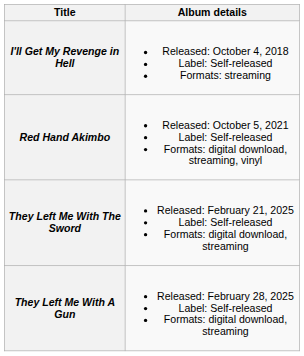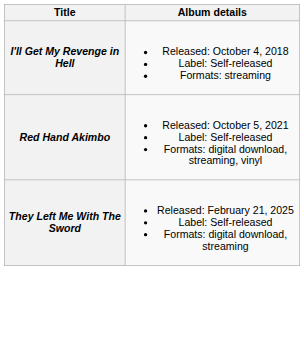 <table class="wikitable plainrowheaders" style="text-align:center;">
 <tr>
 <th scope="col" style="width:11em;">Title</th>
 <th scope="col" style="width:16em;">Album details</th>
 </tr>
 <tr>
 <th scope="row"><em>I'll Get My Revenge in Hell</em></th>
 <td><br><ul><li>Released: October 4, 2018</li><li>Label: Self-released</li><li>Formats: streaming </li></ul></td>
 </tr>
 <tr>
 <th scope="row"><em>Red Hand Akimbo</em></th>
 <td><br><ul><li>Released: October 5, 2021</li><li>Label: Self-released</li><li>Formats: digital download, streaming, vinyl</li></ul></td>
 </tr>
 <tr>
 <th scope="row"><em>They Left Me With The Sword</em></th>
 <td><br><ul><li>Released: February 21, 2025</li><li>Label: Self-released</li><li>Formats: digital download, streaming</li></ul></td>
 </tr>
-<tr>
-<th scope="row"><em>They Left Me With A Gun</em></th>
-<td><br><ul><li>Released: February 28, 2025</li><li>Label: Self-released</li><li>Formats: digital download, streaming</li></ul></td>
-</tr>
 </table>
